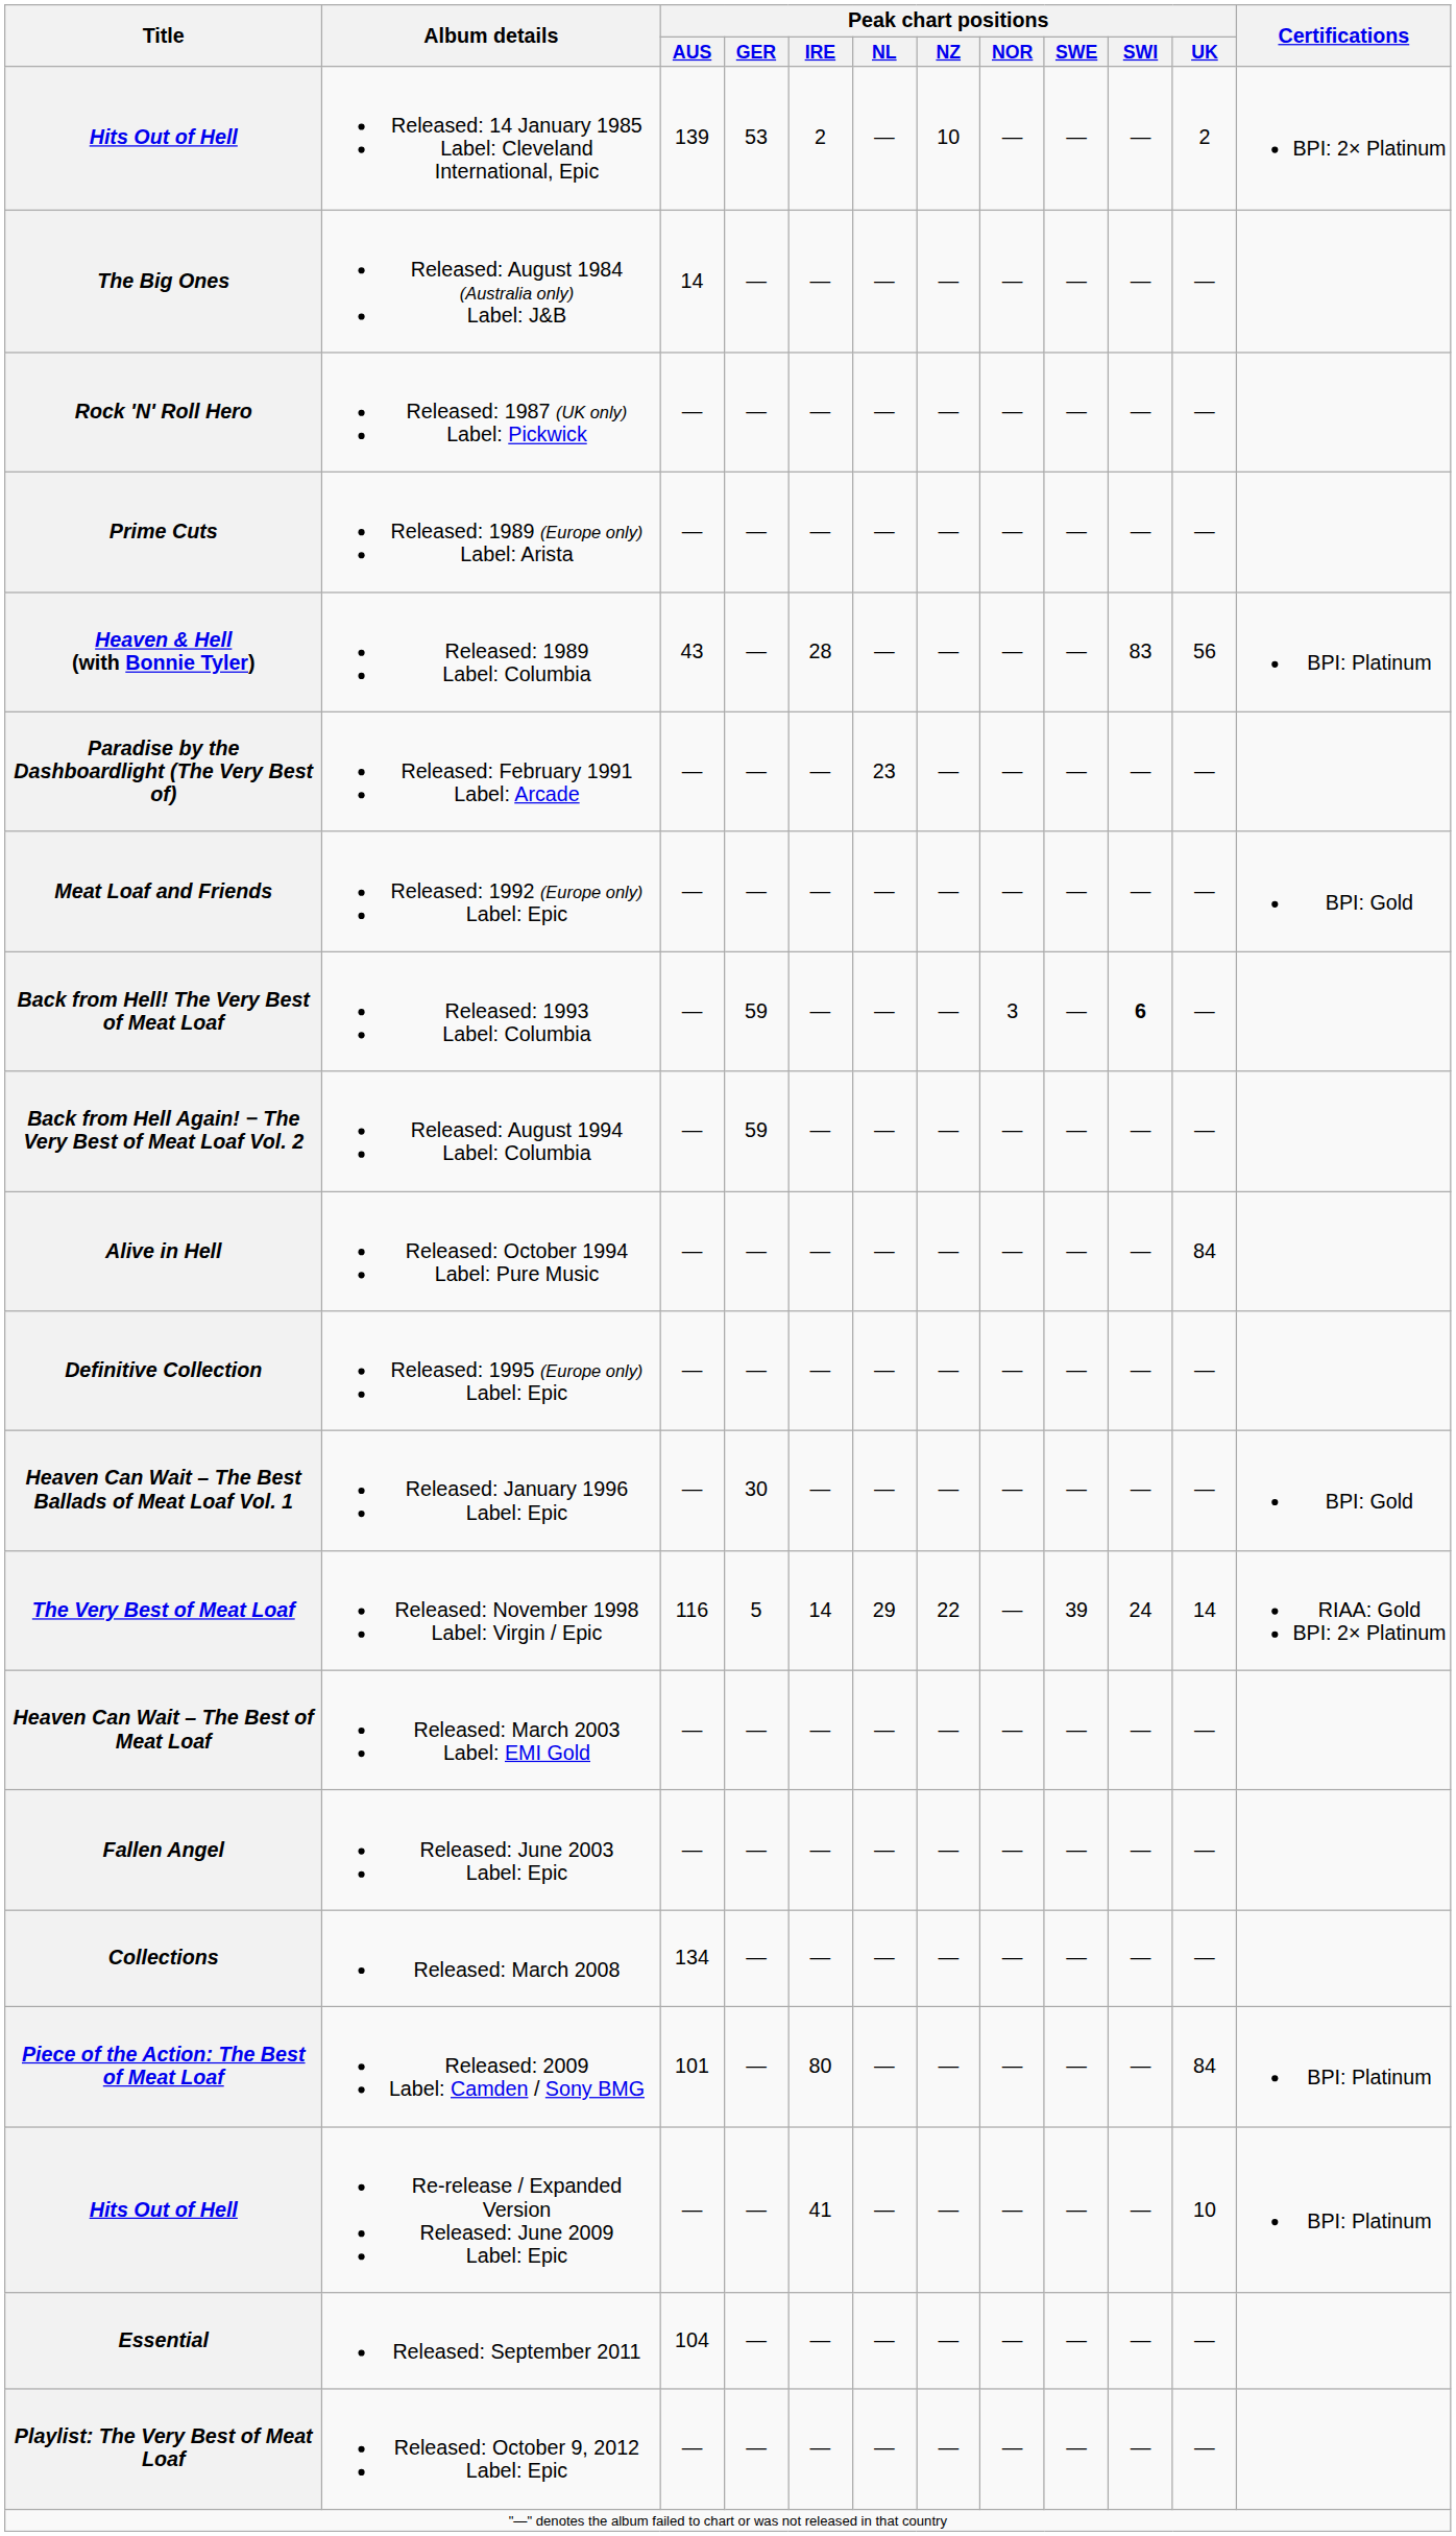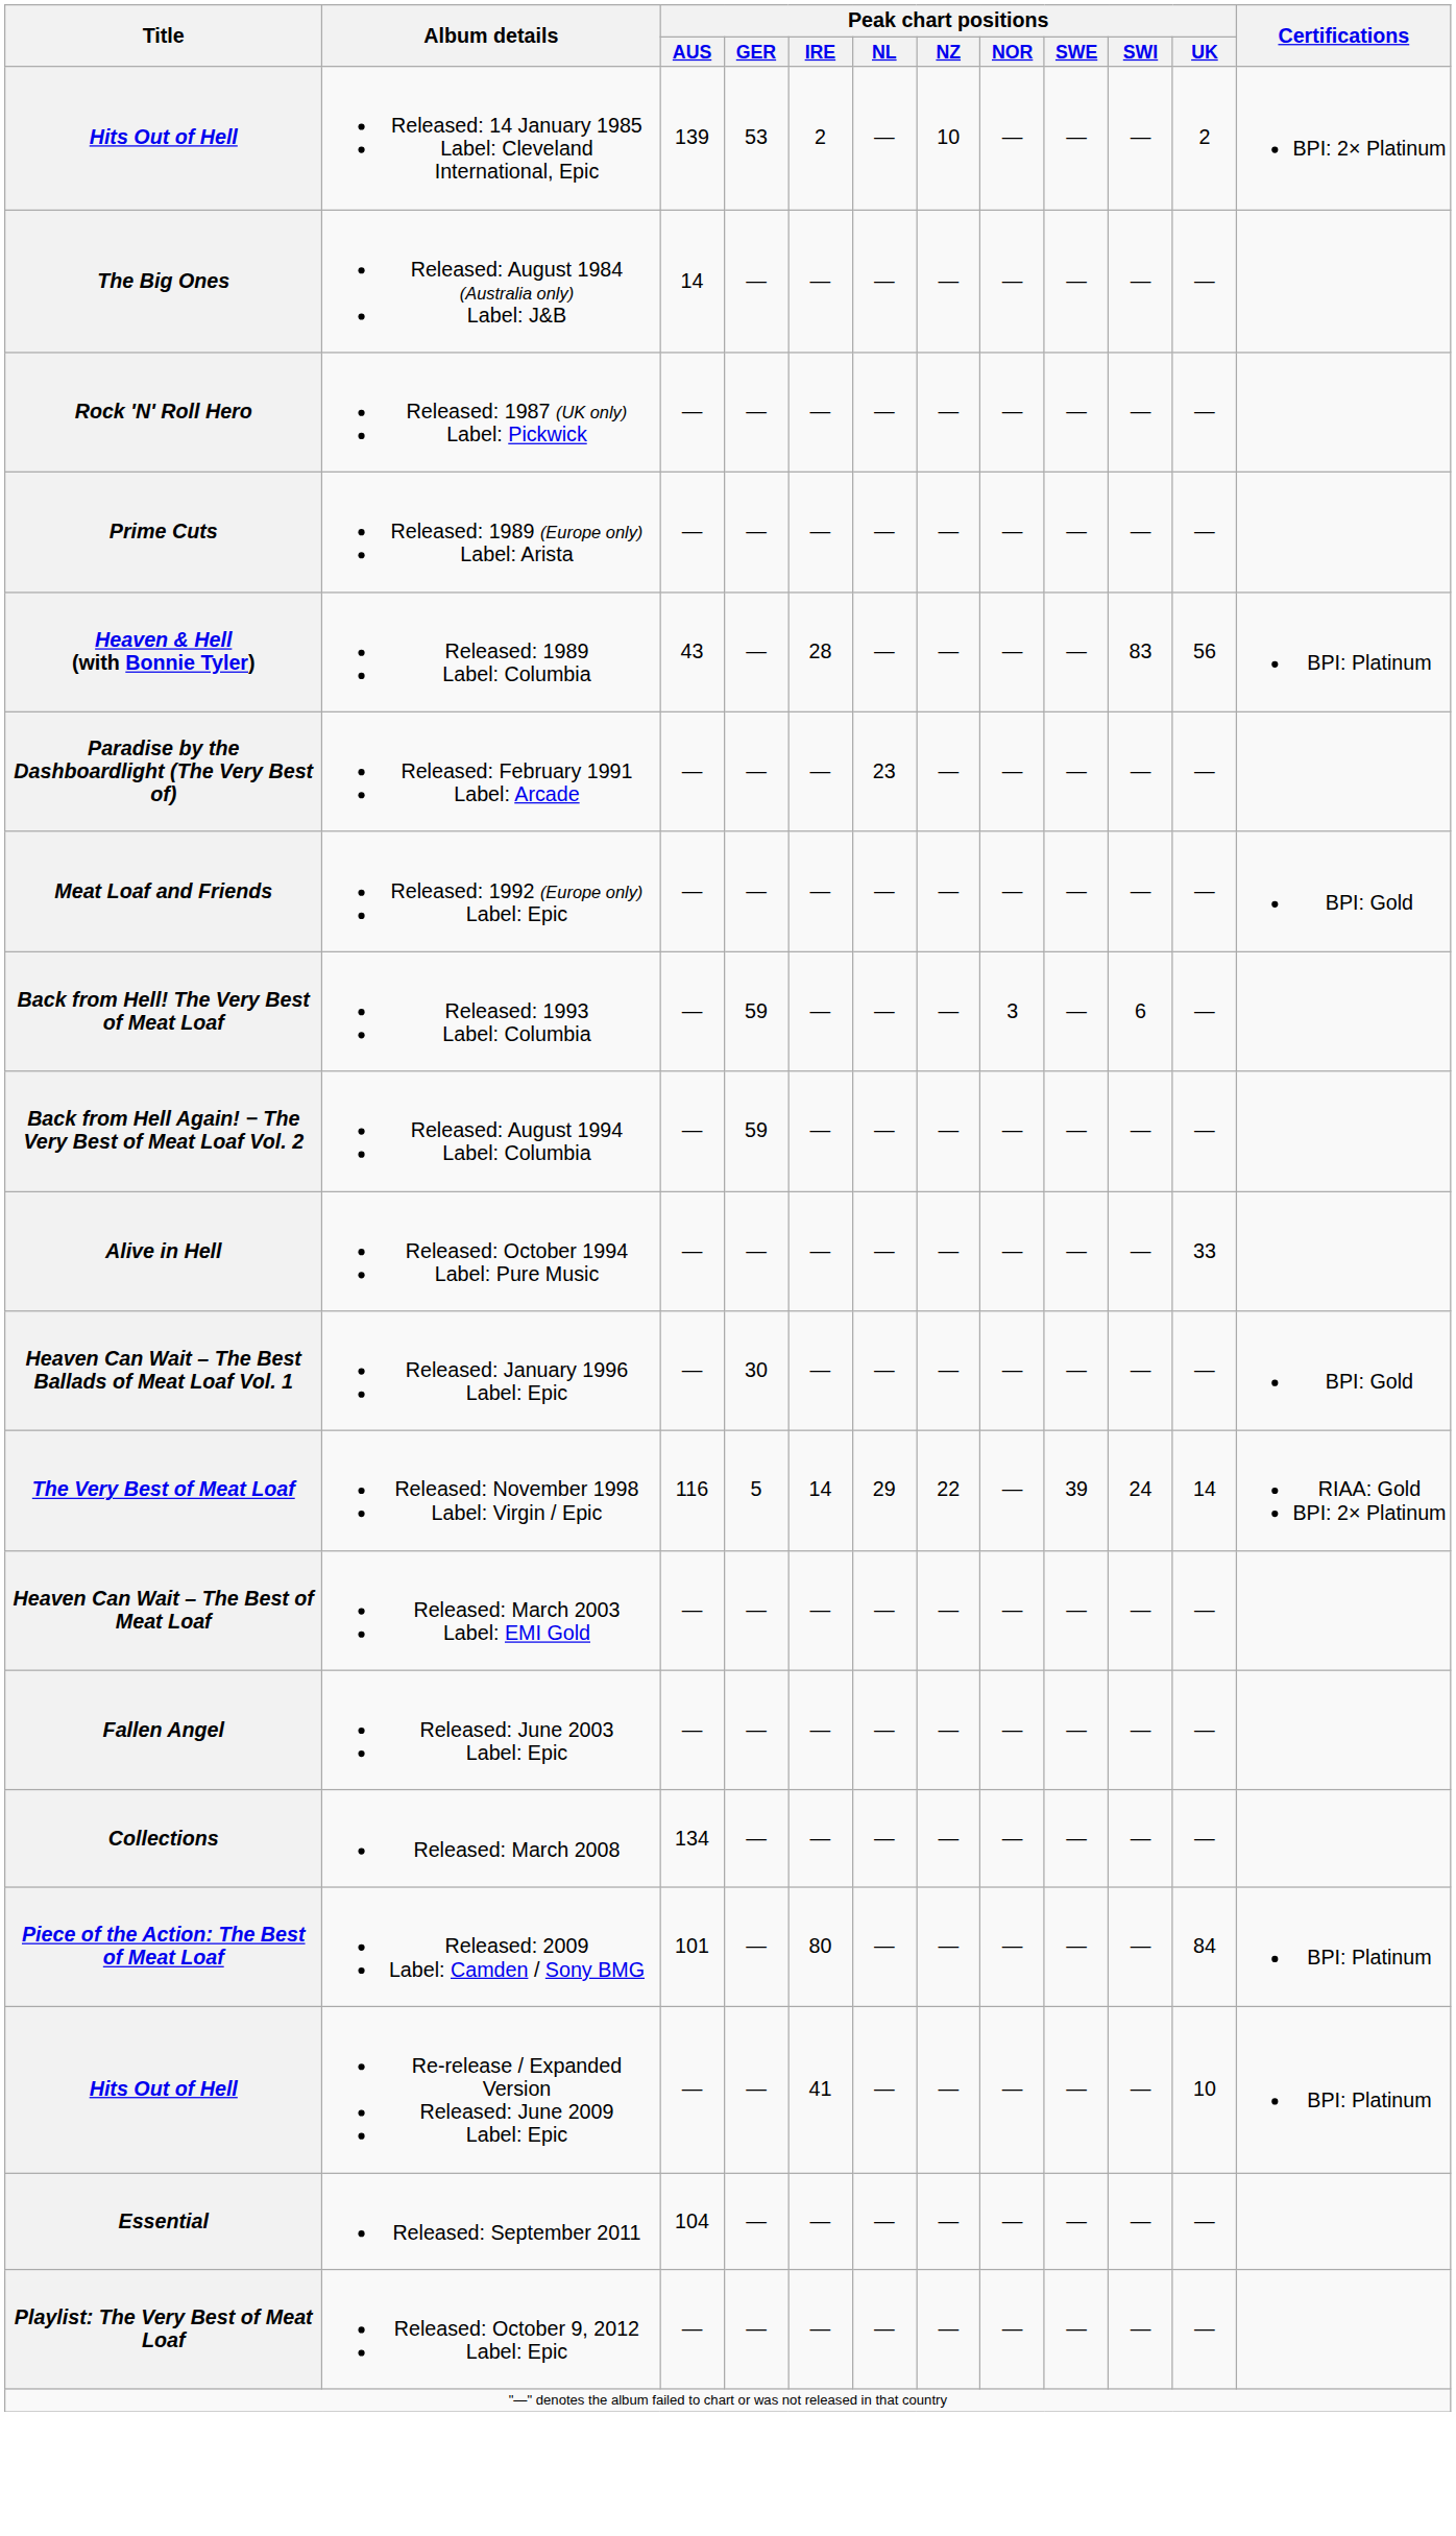 <table class="wikitable plainrowheaders" style="text-align:center;">
 <tr>
 <th scope="col" rowspan="2" style="width:15em;">Title</th>
 <th scope="col" rowspan="2" style="width:16em;">Album details</th>
 <th scope="col" colspan="9">Peak chart positions</th>
 <th scope="col" rowspan="2"><a href='#'>Certifications</a></th>
 </tr>
 <tr>
 <th scope="col" style="width:3em;font-size:90%;"><a href='#'>AUS</a><br></th>
 <th scope="col" style="width:3em;font-size:90%;"><a href='#'>GER</a><br></th>
 <th scope="col" style="width:3em;font-size:90%;"><a href='#'>IRE</a><br></th>
 <th scope="col" style="width:3em;font-size:90%;"><a href='#'>NL</a><br></th>
 <th scope="col" style="width:3em;font-size:90%;"><a href='#'>NZ</a><br></th>
 <th scope="col" style="width:3em;font-size:90%;"><a href='#'>NOR</a><br></th>
 <th scope="col" style="width:3em;font-size:90%;"><a href='#'>SWE</a><br></th>
 <th scope="col" style="width:3em;font-size:90%;"><a href='#'>SWI</a><br></th>
 <th scope="col" style="width:3em;font-size:90%;"><a href='#'>UK</a><br></th>
 </tr>
 <tr>
 <th scope="row"><em><a href='#'>Hits Out of Hell</a></em></th>
 <td><br><ul><li>Released: 14 January 1985</li><li>Label: Cleveland International, Epic</li></ul></td>
 <td>139</td>
 <td>53</td>
 <td>2<br></td>
 <td>—</td>
 <td>10</td>
 <td>—</td>
 <td>—</td>
 <td>—</td>
 <td>2</td>
 <td><br><ul><li>BPI: 2× Platinum</li></ul></td>
 </tr>
 <tr>
 <th scope="row"><em>The Big Ones</em></th>
 <td><br><ul><li>Released: August 1984 <small><em>(Australia only)</em></small></li><li>Label: J&B</li></ul></td>
 <td>14</td>
 <td>—</td>
 <td>—</td>
 <td>—</td>
 <td>—</td>
 <td>—</td>
 <td>—</td>
 <td>—</td>
 <td>—</td>
 <td></td>
 </tr>
 <tr>
 <th scope="row"><em>Rock 'N' Roll Hero</em></th>
 <td><br><ul><li>Released: 1987 <small><em>(UK only)</em></small></li><li>Label: <a href='#'>Pickwick</a></li></ul></td>
 <td>—</td>
 <td>—</td>
 <td>—</td>
 <td>—</td>
 <td>—</td>
 <td>—</td>
 <td>—</td>
 <td>—</td>
 <td>—</td>
 <td></td>
 </tr>
 <tr>
 <th scope="row"><em>Prime Cuts</em></th>
 <td><br><ul><li>Released: 1989 <small><em>(Europe only)</em></small></li><li>Label: Arista</li></ul></td>
 <td>—</td>
 <td>—</td>
 <td>—</td>
 <td>—</td>
 <td>—</td>
 <td>—</td>
 <td>—</td>
 <td>—</td>
 <td>—</td>
 <td></td>
 </tr>
 <tr>
 <th scope="row"><em><a href='#'>Heaven & Hell</a></em> <br> (with  <a href='#'>Bonnie Tyler</a>)</th>
 <td><br><ul><li>Released: 1989</li><li>Label: Columbia</li></ul></td>
 <td>43</td>
 <td>—</td>
 <td>28</td>
 <td>—</td>
 <td>—</td>
 <td>—</td>
 <td>—</td>
 <td>83</td>
 <td>56</td>
 <td><br><ul><li>BPI: Platinum</li></ul></td>
 </tr>
 <tr>
 <th scope="row"><em>Paradise by the Dashboardlight (The Very Best of)</em></th>
 <td><br><ul><li>Released: February 1991</li><li>Label: <a href='#'>Arcade</a></li></ul></td>
 <td>—</td>
 <td>—</td>
 <td>—</td>
 <td>23</td>
 <td>—</td>
 <td>—</td>
 <td>—</td>
 <td>—</td>
 <td>—</td>
 <td></td>
 </tr>
 <tr>
 <th scope="row"><em>Meat Loaf and Friends</em></th>
 <td><br><ul><li>Released: 1992 <small><em>(Europe only)</em></small></li><li>Label: Epic</li></ul></td>
 <td>—</td>
 <td>—</td>
 <td>—</td>
 <td>—</td>
 <td>—</td>
 <td>—</td>
 <td>—</td>
 <td>—</td>
 <td>—</td>
 <td><br><ul><li>BPI: Gold</li></ul></td>
 </tr>
 <tr>
 <th scope="row"><em>Back from Hell! The Very Best of Meat Loaf</em></th>
 <td><br><ul><li>Released: 1993</li><li>Label: Columbia</li></ul></td>
 <td>—</td>
 <td>59</td>
 <td>—</td>
 <td>—</td>
 <td>—</td>
 <td>3</td>
 <td>—</td>
-<td><strong>6</strong></td>
+<td>6</td>
 <td>—</td>
 <td></td>
 </tr>
 <tr>
 <th scope="row"><em>Back from Hell Again! − The Very Best of Meat Loaf Vol. 2</em></th>
 <td><br><ul><li>Released: August 1994</li><li>Label: Columbia</li></ul></td>
 <td>—</td>
 <td>59</td>
 <td>—</td>
 <td>—</td>
 <td>—</td>
 <td>—</td>
 <td>—</td>
 <td>—</td>
 <td>—</td>
 <td></td>
 </tr>
 <tr>
 <th scope="row"><em>Alive in Hell</em></th>
 <td><br><ul><li>Released: October 1994</li><li>Label: Pure Music</li></ul></td>
 <td>—</td>
 <td>—</td>
 <td>—</td>
 <td>—</td>
 <td>—</td>
 <td>—</td>
 <td>—</td>
 <td>—</td>
-<td>84<br></td>
-<td></td>
-</tr>
-<tr>
-<th scope="row"><em>Definitive Collection</em></th>
-<td><br><ul><li>Released: 1995 <small><em>(Europe only)</em></small></li><li>Label: Epic</li></ul></td>
-<td>—</td>
-<td>—</td>
-<td>—</td>
-<td>—</td>
-<td>—</td>
-<td>—</td>
-<td>—</td>
-<td>—</td>
-<td>—</td>
+<td>33</td>
 <td></td>
 </tr>
 <tr>
 <th scope="row"><em>Heaven Can Wait – The Best Ballads of Meat Loaf Vol. 1</em></th>
 <td><br><ul><li>Released: January 1996</li><li>Label: Epic</li></ul></td>
 <td>—</td>
 <td>30</td>
 <td>—</td>
 <td>—</td>
 <td>—</td>
 <td>—</td>
 <td>—</td>
 <td>—</td>
 <td>—</td>
 <td><br><ul><li>BPI: Gold</li></ul></td>
 </tr>
 <tr>
 <th scope="row"><em><a href='#'>The Very Best of Meat Loaf</a></em></th>
 <td><br><ul><li>Released: November 1998</li><li>Label: Virgin / Epic</li></ul></td>
 <td>116</td>
 <td>5</td>
 <td>14</td>
 <td>29</td>
 <td>22</td>
 <td>—</td>
 <td>39</td>
 <td>24</td>
 <td>14</td>
 <td><br><ul><li>RIAA: Gold</li><li>BPI: 2× Platinum</li></ul></td>
 </tr>
 <tr>
 <th scope="row"><em>Heaven Can Wait – The Best of Meat Loaf</em></th>
 <td><br><ul><li>Released: March 2003</li><li>Label: <a href='#'>EMI Gold</a></li></ul></td>
 <td>—</td>
 <td>—</td>
 <td>—</td>
 <td>—</td>
 <td>—</td>
 <td>—</td>
 <td>—</td>
 <td>—</td>
 <td>—</td>
 <td></td>
 </tr>
 <tr>
 <th scope="row"><em>Fallen Angel</em></th>
 <td><br><ul><li>Released: June 2003</li><li>Label: Epic</li></ul></td>
 <td>—</td>
 <td>—</td>
 <td>—</td>
 <td>—</td>
 <td>—</td>
 <td>—</td>
 <td>—</td>
 <td>—</td>
 <td>—</td>
 <td></td>
 </tr>
 <tr>
 <th scope="row"><em>Collections</em></th>
 <td><br><ul><li>Released: March 2008</li></ul></td>
 <td>134</td>
 <td>—</td>
 <td>—</td>
 <td>—</td>
 <td>—</td>
 <td>—</td>
 <td>—</td>
 <td>—</td>
 <td>—</td>
 <td></td>
 </tr>
 <tr>
 <th scope="row"><em><a href='#'>Piece of the Action: The Best of Meat Loaf</a></em></th>
 <td><br><ul><li>Released: 2009</li><li>Label: <a href='#'>Camden</a> / <a href='#'>Sony BMG</a></li></ul></td>
 <td>101</td>
 <td>—</td>
 <td>80</td>
 <td>—</td>
 <td>—</td>
 <td>—</td>
 <td>—</td>
 <td>—</td>
 <td>84<br></td>
 <td><br><ul><li>BPI: Platinum</li></ul></td>
 </tr>
 <tr>
 <th scope="row"><em><a href='#'>Hits Out of Hell</a></em></th>
 <td><br><ul><li>Re-release / Expanded Version</li><li>Released: June 2009</li><li>Label: Epic</li></ul></td>
 <td>—</td>
 <td>—</td>
 <td>41</td>
 <td>—</td>
 <td>—</td>
 <td>—</td>
 <td>—</td>
 <td>—</td>
 <td>10</td>
 <td><br><ul><li>BPI: Platinum</li></ul></td>
 </tr>
 <tr>
 <th scope="row"><em>Essential</em></th>
 <td><br><ul><li>Released: September 2011</li></ul></td>
 <td>104</td>
 <td>—</td>
 <td>—</td>
 <td>—</td>
 <td>—</td>
 <td>—</td>
 <td>—</td>
 <td>—</td>
 <td>—</td>
 <td></td>
 </tr>
 <tr>
 <th scope="row"><em>Playlist: The Very Best of Meat Loaf</em></th>
 <td><br><ul><li>Released: October 9, 2012</li><li>Label: Epic</li></ul></td>
 <td>—</td>
 <td>—</td>
 <td>—</td>
 <td>—</td>
 <td>—</td>
 <td>—</td>
 <td>—</td>
 <td>—</td>
 <td>—</td>
 <td></td>
 </tr>
 <tr>
 <td colspan="12" style="text-align:center; font-size:8pt;">"—" denotes the album failed to chart or was not released in that country</td>
 </tr>
 </table>
